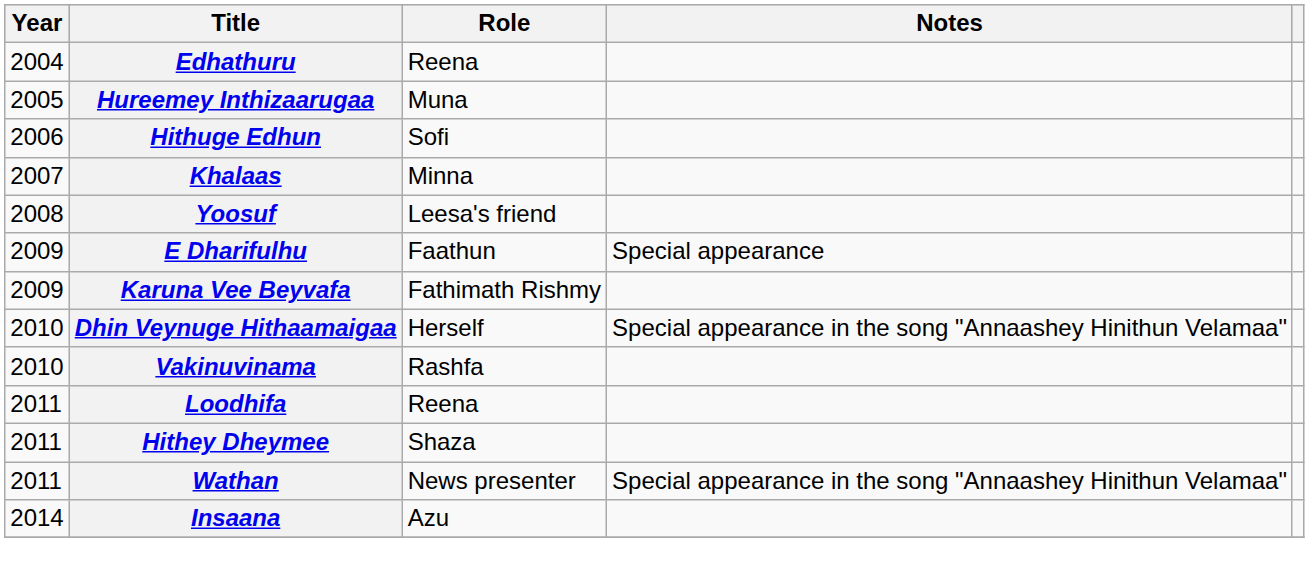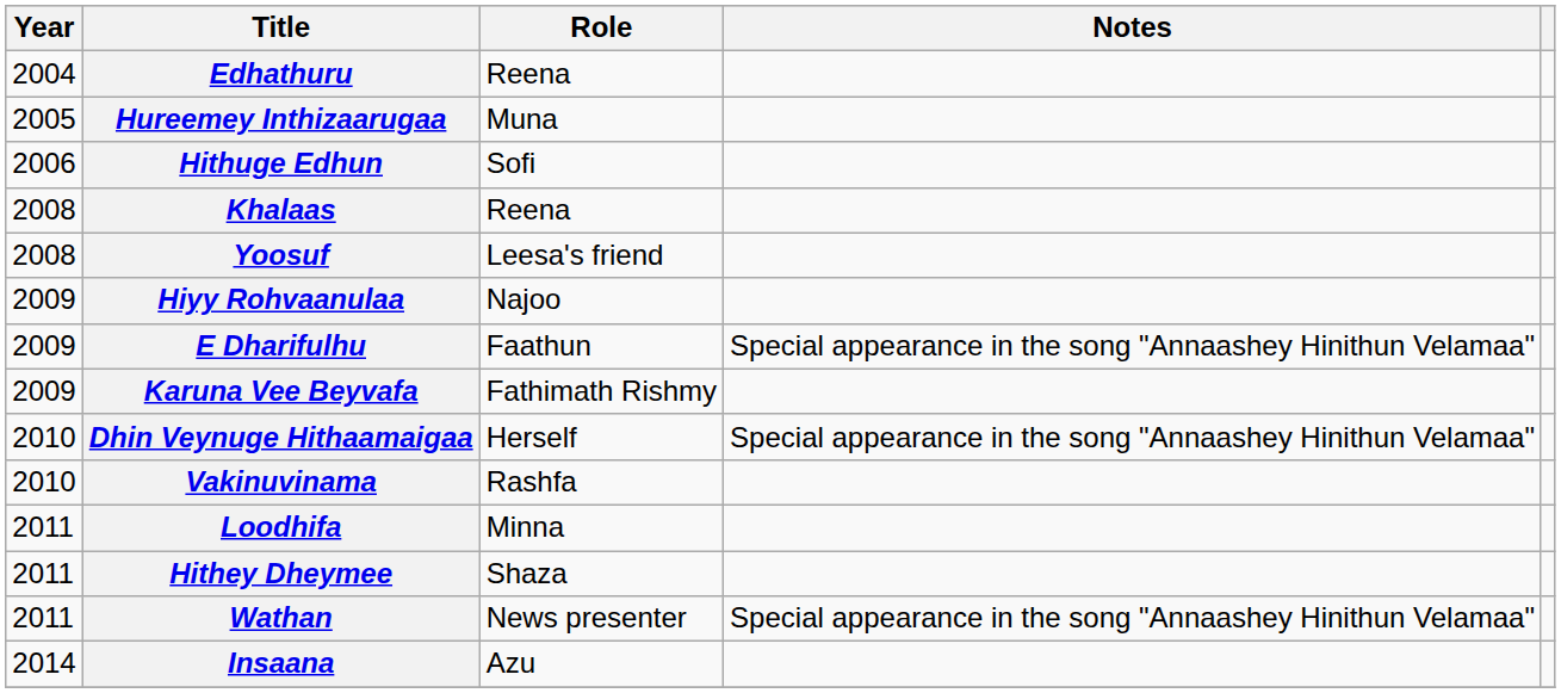 <table class="wikitable sortable plainrowheaders">
 <tr style="background:#ccc; text-align:center;">
 <th scope="col">Year</th>
 <th scope="col">Title</th>
 <th scope="col">Role</th>
 <th scope="col">Notes</th>
 <th scope="col" class="unsortable"></th>
 </tr>
 <tr>
 <td>2004</td>
 <th scope="row"><em><a href='#'>Edhathuru</a></em></th>
 <td>Reena</td>
 <td></td>
 <td style="text-align: center;"></td>
 </tr>
 <tr>
 <td>2005</td>
 <th scope="row"><em><a href='#'>Hureemey Inthizaarugaa</a></em></th>
 <td>Muna</td>
 <td></td>
 <td style="text-align: center;"></td>
 </tr>
 <tr>
 <td>2006</td>
 <th scope="row"><em><a href='#'>Hithuge Edhun</a></em></th>
 <td>Sofi</td>
 <td></td>
 <td style="text-align: center;"></td>
 </tr>
 <tr>
-<td>2007</td>
+<td>2008</td>
 <th scope="row"><em><a href='#'>Khalaas</a></em></th>
-<td>Minna</td>
+<td>Reena</td>
 <td></td>
 <td style="text-align: center;"></td>
 </tr>
 <tr>
 <td>2008</td>
 <th scope="row"><em><a href='#'>Yoosuf</a></em></th>
 <td>Leesa's friend</td>
 <td></td>
 <td style="text-align: center;"></td>
 </tr>
 <tr>
 <td>2009</td>
+<th scope="row"><em><a href='#'>Hiyy Rohvaanulaa</a></em></th>
+<td>Najoo</td>
+<td></td>
+<td style="text-align: center;"></td>
+</tr>
+<tr>
+<td>2009</td>
 <th scope="row"><em><a href='#'>E Dharifulhu</a></em></th>
 <td>Faathun</td>
-<td>Special appearance</td>
+<td>Special appearance in the song "Annaashey Hinithun Velamaa"</td>
 <td style="text-align: center;"></td>
 </tr>
 <tr>
 <td>2009</td>
 <th scope="row"><em><a href='#'>Karuna Vee Beyvafa</a></em></th>
 <td>Fathimath Rishmy</td>
 <td></td>
 <td style="text-align: center;"></td>
 </tr>
 <tr>
 <td>2010</td>
 <th scope="row"><em><a href='#'>Dhin Veynuge Hithaamaigaa</a></em></th>
 <td>Herself</td>
 <td>Special appearance in the song "Annaashey Hinithun Velamaa"</td>
 <td style="text-align: center;"></td>
 </tr>
 <tr>
 <td>2010</td>
 <th scope="row"><em><a href='#'>Vakinuvinama</a></em></th>
 <td>Rashfa</td>
 <td></td>
 <td style="text-align: center;"></td>
 </tr>
 <tr>
 <td>2011</td>
 <th scope="row"><em><a href='#'>Loodhifa</a></em></th>
-<td>Reena</td>
+<td>Minna</td>
 <td></td>
 <td style="text-align: center;"></td>
 </tr>
 <tr>
 <td>2011</td>
 <th scope="row"><em><a href='#'>Hithey Dheymee</a></em></th>
 <td>Shaza</td>
 <td></td>
 <td style="text-align: center;"></td>
 </tr>
 <tr>
 <td>2011</td>
 <th scope="row"><em><a href='#'>Wathan</a></em></th>
 <td>News presenter</td>
 <td>Special appearance in the song "Annaashey Hinithun Velamaa"</td>
 <td style="text-align: center;"></td>
 </tr>
 <tr>
 <td>2014</td>
 <th scope="row"><em><a href='#'>Insaana</a></em></th>
 <td>Azu</td>
 <td></td>
 <td style="text-align: center;"></td>
 </tr>
 <tr>
 </tr>
 </table>
